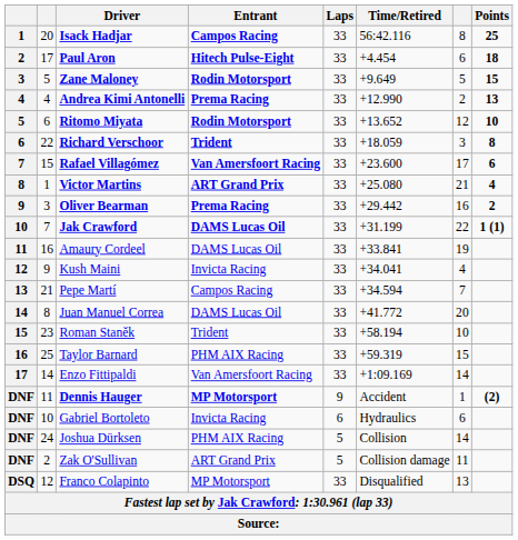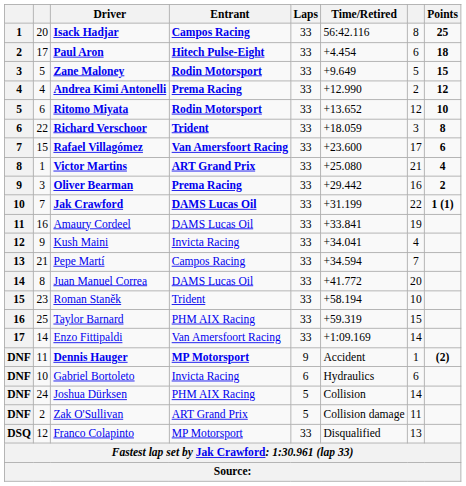 <table class="wikitable" style="font-size:85%">
 <tr>
 <th scope="col"></th>
 <th scope="col"></th>
 <th scope="col">Driver</th>
 <th scope="col">Entrant</th>
 <th scope="col">Laps</th>
 <th scope="col">Time/Retired</th>
 <th scope="col"></th>
 <th scope="col">Points</th>
 </tr>
 <tr>
 <th>1</th>
 <td align="center">20</td>
 <td> <strong><a href='#'>Isack Hadjar</a></strong></td>
 <td><strong><a href='#'>Campos Racing</a></strong></td>
 <td align="center">33</td>
 <td>56:42.116</td>
 <td align="center">8</td>
 <td align="center"><strong>25</strong></td>
 </tr>
 <tr>
 <th>2</th>
 <td align="center">17</td>
 <td> <strong><a href='#'>Paul Aron</a></strong></td>
 <td><strong><a href='#'>Hitech Pulse-Eight</a></strong></td>
 <td align="center">33</td>
 <td>+4.454</td>
 <td align="center">6</td>
 <td align="center"><strong>18</strong></td>
 </tr>
 <tr>
 <th>3</th>
 <td align="center">5</td>
 <td> <strong><a href='#'>Zane Maloney</a></strong></td>
 <td><strong><a href='#'>Rodin Motorsport</a></strong></td>
 <td align="center">33</td>
 <td>+9.649</td>
 <td align="center">5</td>
 <td align="center"><strong>15</strong></td>
 </tr>
 <tr>
 <th>4</th>
 <td align="center">4</td>
 <td> <strong><a href='#'>Andrea Kimi Antonelli</a></strong></td>
 <td><strong><a href='#'>Prema Racing</a></strong></td>
 <td align="center">33</td>
 <td>+12.990</td>
 <td align="center">2</td>
-<td align="center"><strong>13</strong></td>
+<td align="center"><strong>12</strong></td>
 </tr>
 <tr>
 <th>5</th>
 <td align="center">6</td>
 <td> <strong><a href='#'>Ritomo Miyata</a></strong></td>
 <td><strong><a href='#'>Rodin Motorsport</a></strong></td>
 <td align="center">33</td>
 <td>+13.652</td>
 <td align="center">12</td>
 <td align="center"><strong>10</strong></td>
 </tr>
 <tr>
 <th>6</th>
 <td align="center">22</td>
 <td> <strong><a href='#'>Richard Verschoor</a></strong></td>
 <td><strong><a href='#'>Trident</a></strong></td>
 <td align="center">33</td>
 <td>+18.059</td>
 <td align="center">3</td>
 <td align="center"><strong>8</strong></td>
 </tr>
 <tr>
 <th>7</th>
 <td align="center">15</td>
 <td> <strong><a href='#'>Rafael Villagómez</a></strong></td>
 <td><strong><a href='#'>Van Amersfoort Racing</a></strong></td>
 <td align="center">33</td>
 <td>+23.600</td>
 <td align="center">17</td>
 <td align="center"><strong>6</strong></td>
 </tr>
 <tr>
 <th>8</th>
 <td align="center">1</td>
 <td> <strong><a href='#'>Victor Martins</a></strong></td>
 <td><strong><a href='#'>ART Grand Prix</a></strong></td>
 <td align="center">33</td>
 <td>+25.080</td>
 <td align="center">21</td>
 <td align="center"><strong>4</strong></td>
 </tr>
 <tr>
 <th>9</th>
 <td align="center">3</td>
 <td> <strong><a href='#'>Oliver Bearman</a></strong></td>
 <td><strong><a href='#'>Prema Racing</a></strong></td>
 <td align="center">33</td>
 <td>+29.442</td>
 <td align="center">16</td>
 <td align="center"><strong>2</strong></td>
 </tr>
 <tr>
 <th>10</th>
 <td align="center">7</td>
 <td> <strong><a href='#'>Jak Crawford</a></strong></td>
 <td><strong><a href='#'>DAMS Lucas Oil</a></strong></td>
 <td align="center">33</td>
 <td>+31.199</td>
 <td align="center">22</td>
 <td align="center"><strong>1 (1)</strong></td>
 </tr>
 <tr>
 <th>11</th>
 <td align="center">16</td>
 <td> <a href='#'>Amaury Cordeel</a></td>
 <td><a href='#'>DAMS Lucas Oil</a></td>
 <td align="center">33</td>
 <td>+33.841</td>
 <td align="center">19</td>
 <td></td>
 </tr>
 <tr>
 <th>12</th>
 <td align="center">9</td>
 <td> <a href='#'>Kush Maini</a></td>
 <td><a href='#'>Invicta Racing</a></td>
 <td align="center">33</td>
 <td>+34.041</td>
 <td align="center">4</td>
 <td></td>
 </tr>
 <tr>
 <th>13</th>
 <td align="center">21</td>
 <td> <a href='#'>Pepe Martí</a></td>
 <td><a href='#'>Campos Racing</a></td>
 <td align="center">33</td>
 <td>+34.594</td>
 <td align="center">7</td>
 <td align="center"></td>
 </tr>
 <tr>
 <th>14</th>
 <td align="center">8</td>
 <td> <a href='#'>Juan Manuel Correa</a></td>
 <td><a href='#'>DAMS Lucas Oil</a></td>
 <td align="center">33</td>
 <td>+41.772</td>
 <td align="center">20</td>
 <td></td>
 </tr>
 <tr>
 <th>15</th>
 <td align="center">23</td>
 <td> <a href='#'>Roman Staněk</a></td>
 <td><a href='#'>Trident</a></td>
 <td align="center">33</td>
 <td>+58.194</td>
 <td align="center">10</td>
 <td></td>
 </tr>
 <tr>
 <th>16</th>
 <td align="center">25</td>
 <td> <a href='#'>Taylor Barnard</a></td>
 <td><a href='#'>PHM AIX Racing</a></td>
 <td align="center">33</td>
 <td>+59.319</td>
 <td align="center">15</td>
 <td></td>
 </tr>
 <tr>
 <th>17</th>
 <td align="center">14</td>
 <td> <a href='#'>Enzo Fittipaldi</a></td>
 <td><a href='#'>Van Amersfoort Racing</a></td>
 <td align="center">33</td>
 <td>+1:09.169</td>
 <td align="center">14</td>
 <td align="center"></td>
 </tr>
 <tr>
 <th>DNF</th>
 <td align="center">11</td>
 <td> <strong><a href='#'>Dennis Hauger</a></strong></td>
 <td><strong><a href='#'>MP Motorsport</a></strong></td>
 <td align="center">9</td>
 <td>Accident</td>
 <td align="center">1</td>
 <td align="center"><strong>(2)</strong></td>
 </tr>
 <tr>
 <th>DNF</th>
 <td align="center">10</td>
 <td> <a href='#'>Gabriel Bortoleto</a></td>
 <td><a href='#'>Invicta Racing</a></td>
 <td align="center">6</td>
 <td>Hydraulics</td>
 <td align="center">6</td>
 <td></td>
 </tr>
 <tr>
 <th>DNF</th>
 <td align="center">24</td>
 <td> <a href='#'>Joshua Dürksen</a></td>
 <td><a href='#'>PHM AIX Racing</a></td>
 <td align="center">5</td>
 <td>Collision</td>
 <td align="center">14</td>
 <td align="center"></td>
 </tr>
 <tr>
 <th>DNF</th>
 <td align="center">2</td>
 <td> <a href='#'>Zak O'Sullivan</a></td>
 <td><a href='#'>ART Grand Prix</a></td>
 <td align="center">5</td>
 <td>Collision damage</td>
 <td align="center">11</td>
 <td align="center"></td>
 </tr>
 <tr>
 <th>DSQ</th>
 <td align="center">12</td>
 <td> <a href='#'>Franco Colapinto</a></td>
 <td><a href='#'>MP Motorsport</a></td>
 <td align="center">33</td>
 <td>Disqualified</td>
 <td align="center">13</td>
 <td align=“center”></td>
 </tr>
 <tr>
 <th colspan="8"><em>Fastest lap set by</em> <strong> <a href='#'>Jak Crawford</a><strong><em>: 1:30.961 (lap 33)<em></th>
 </tr>
 <tr>
 <th colspan="8">Source:</th>
 </tr>
 </table>
